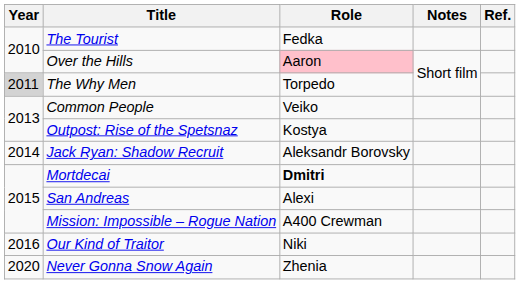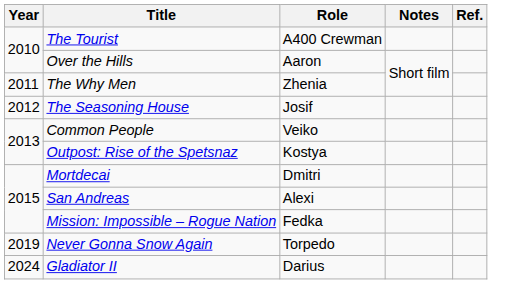 <table class="wikitable sortable">
 <tr>
 <th>Year</th>
 <th>Title</th>
 <th>Role</th>
 <th class="unsortable">Notes</th>
 <th>Ref.</th>
 </tr>
 <tr>
 <td rowspan="2">2010</td>
 <td><em><a href='#'>The Tourist</a></em></td>
-<td>Fedka</td>
+<td>A400 Crewman</td>
 <td></td>
 <td></td>
 </tr>
 <tr>
 <td><em>Over the Hills</em></td>
-<td style="background: pink;">Aaron</td>
+<td>Aaron</td>
 <td rowspan="2">Short film</td>
 <td></td>
 </tr>
 <tr>
-<td style="background: lightgrey;">2011</td>
+<td>2011</td>
 <td><em>The Why Men</em></td>
-<td>Torpedo</td>
+<td>Zhenia</td>
+<td></td>
+</tr>
+<tr>
+<td>2012</td>
+<td><em><a href='#'>The Seasoning House</a></em></td>
+<td>Josif</td>
+<td></td>
 <td></td>
 </tr>
 <tr>
 <td rowspan="2">2013</td>
 <td><em>Common People</em></td>
 <td>Veiko</td>
 <td></td>
 <td></td>
 </tr>
 <tr>
 <td><em><a href='#'>Outpost: Rise of the Spetsnaz</a></em></td>
 <td>Kostya</td>
 <td></td>
 <td></td>
 </tr>
 <tr>
-<td>2014</td>
-<td><em><a href='#'>Jack Ryan: Shadow Recruit</a></em></td>
-<td>Aleksandr Borovsky</td>
-<td></td>
-<td></td>
-</tr>
-<tr>
 <td rowspan="3">2015</td>
 <td><em><a href='#'>Mortdecai</a></em></td>
-<td><strong>Dmitri</strong></td>
+<td>Dmitri</td>
 <td></td>
 <td></td>
 </tr>
 <tr>
 <td><em><a href='#'>San Andreas</a></em></td>
 <td>Alexi</td>
 <td></td>
 <td></td>
 </tr>
 <tr>
 <td><em><a href='#'>Mission: Impossible – Rogue Nation</a></em></td>
-<td>A400 Crewman</td>
+<td>Fedka</td>
 <td></td>
 <td></td>
 </tr>
 <tr>
-<td>2016</td>
-<td><em><a href='#'>Our Kind of Traitor</a></em></td>
-<td>Niki</td>
+<td>2019</td>
+<td><em><a href='#'>Never Gonna Snow Again</a></em></td>
+<td>Torpedo</td>
 <td></td>
 <td></td>
 </tr>
 <tr>
-<td>2020</td>
-<td><em><a href='#'>Never Gonna Snow Again</a></em></td>
-<td>Zhenia</td>
+<td>2024</td>
+<td><em><a href='#'>Gladiator II</a></em></td>
+<td>Darius</td>
 <td></td>
 <td></td>
 </tr>
 </table>
